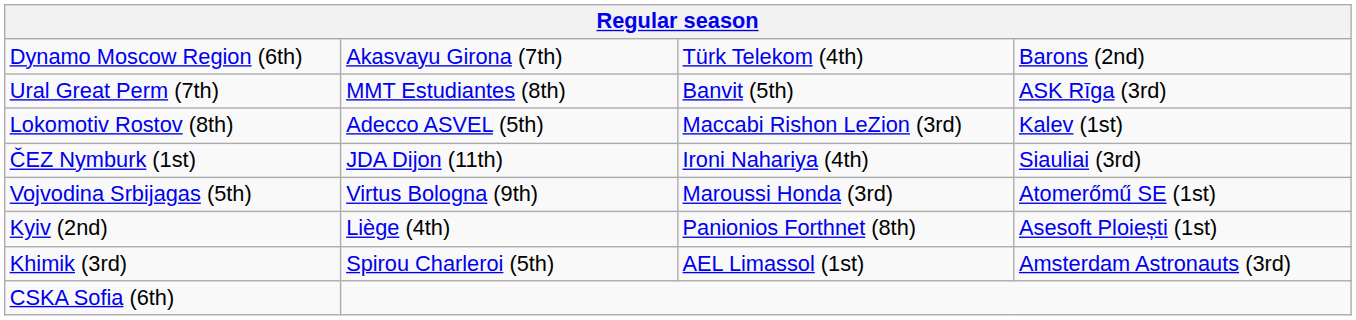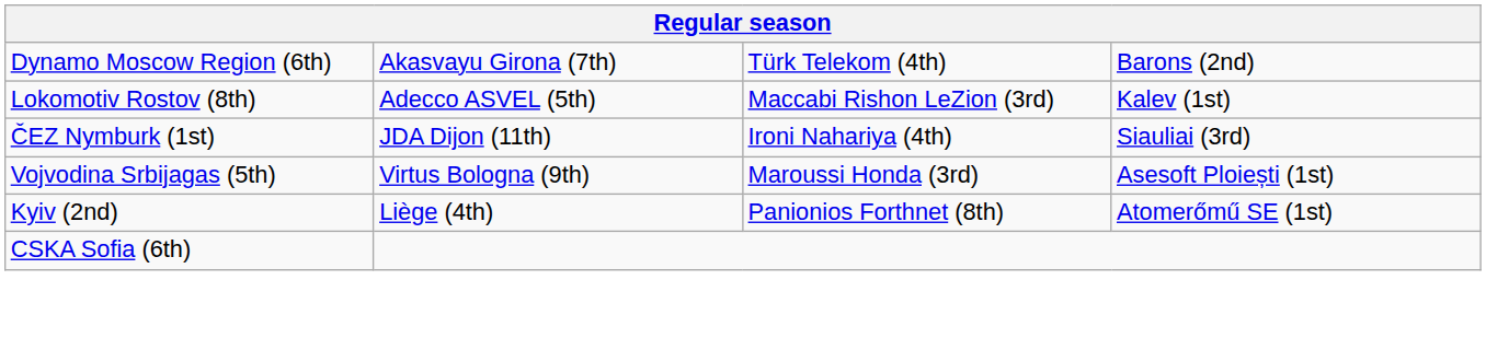 <table class="wikitable" style="white-space: nowrap;">
 <tr>
 <th colspan=4><a href='#'>Regular season</a></th>
 </tr>
 <tr>
 <td width=240> <a href='#'>Dynamo Moscow Region</a> (6th)</td>
 <td width=240> <a href='#'>Akasvayu Girona</a> (7th)</td>
 <td width=240> <a href='#'>Türk Telekom</a> (4th)</td>
 <td width=240> <a href='#'>Barons</a> (2nd)</td>
-</tr>
-<tr>
-<td width=240> <a href='#'>Ural Great Perm</a> (7th)</td>
-<td width=240> <a href='#'>MMT Estudiantes</a> (8th)</td>
-<td width=240> <a href='#'>Banvit</a> (5th)</td>
-<td width=240> <a href='#'>ASK Rīga</a> (3rd)</td>
 </tr>
 <tr>
 <td width=240> <a href='#'>Lokomotiv Rostov</a> (8th)</td>
 <td width=240> <a href='#'>Adecco ASVEL</a> (5th)</td>
 <td width=240> <a href='#'>Maccabi Rishon LeZion</a> (3rd)</td>
 <td width=240> <a href='#'>Kalev</a> (1st)</td>
 </tr>
 <tr>
 <td width=240> <a href='#'>ČEZ Nymburk</a> (1st)</td>
 <td width=240> <a href='#'>JDA Dijon</a> (11th)</td>
 <td width=240> <a href='#'>Ironi Nahariya</a> (4th)</td>
 <td width=240> <a href='#'>Siauliai</a> (3rd)</td>
 </tr>
 <tr>
 <td width=240> <a href='#'>Vojvodina Srbijagas</a> (5th)</td>
 <td width=240> <a href='#'>Virtus Bologna</a> (9th)</td>
 <td width=240> <a href='#'>Maroussi Honda</a> (3rd)</td>
-<td width=240> <a href='#'>Atomerőmű SE</a> (1st)</td>
+<td width=240> <a href='#'>Asesoft Ploiești</a> (1st)</td>
 </tr>
 <tr>
 <td width=240> <a href='#'>Kyiv</a> (2nd)</td>
 <td width=240> <a href='#'>Liège</a> (4th)</td>
 <td width=240> <a href='#'>Panionios Forthnet</a> (8th)</td>
-<td width=240> <a href='#'>Asesoft Ploiești</a> (1st)</td>
-</tr>
-<tr>
-<td width=240> <a href='#'>Khimik</a> (3rd)</td>
-<td width=240> <a href='#'>Spirou Charleroi</a> (5th)</td>
-<td width=240> <a href='#'>AEL Limassol</a> (1st)</td>
-<td width=240> <a href='#'>Amsterdam Astronauts</a> (3rd)</td>
+<td width=240> <a href='#'>Atomerőmű SE</a> (1st)</td>
 </tr>
 <tr>
 <td width=240> <a href='#'>CSKA Sofia</a> (6th)</td>
 </tr>
 </table>
